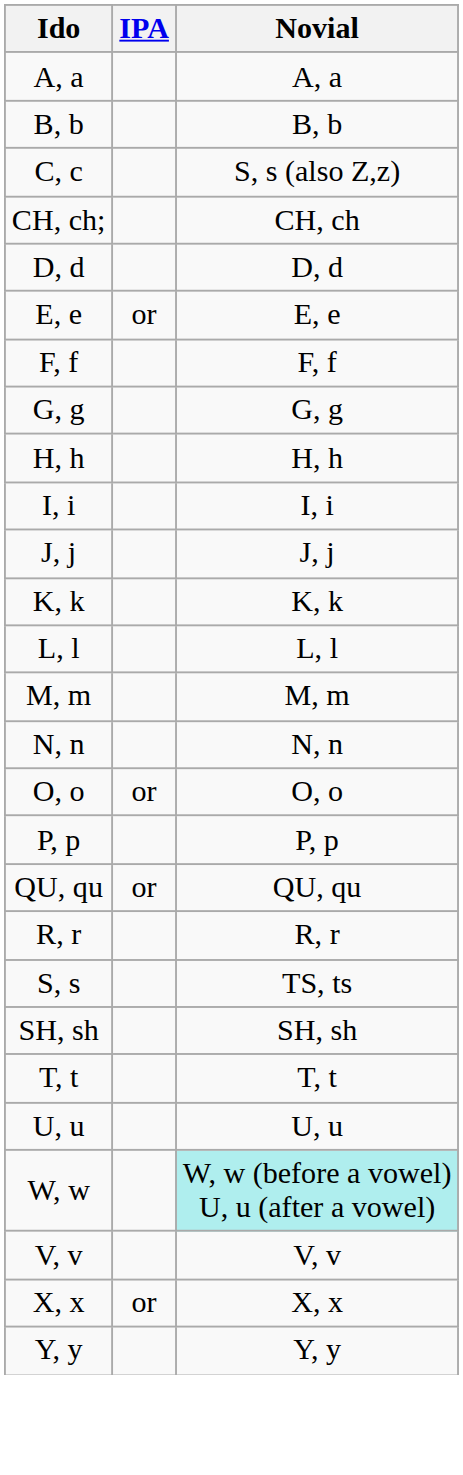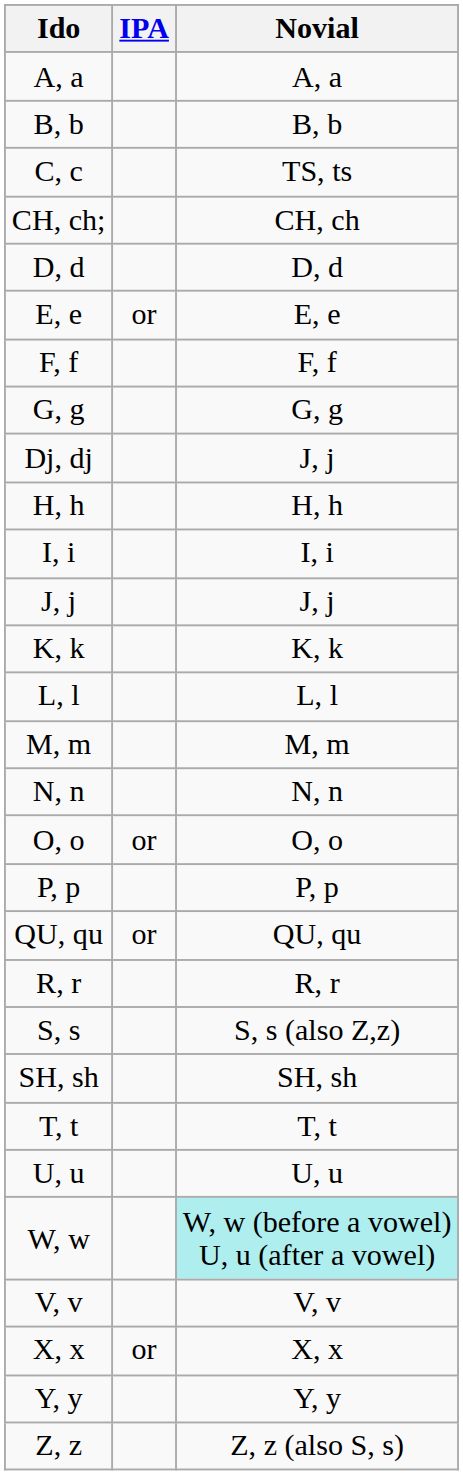 <table class="wikitable">
 <tr>
 <th>Ido</th>
 <th><a href='#'>IPA</a></th>
 <th>Novial</th>
 </tr>
 <tr align=center>
 <td>A, a</td>
 <td></td>
 <td>A, a</td>
 </tr>
 <tr align=center>
 <td>B, b</td>
 <td></td>
 <td>B, b</td>
 </tr>
 <tr align=center>
 <td>C, c</td>
 <td></td>
-<td>S, s (also Z,z)</td>
+<td>TS, ts</td>
 </tr>
 <tr align=center>
 <td>CH, ch;</td>
 <td></td>
 <td>CH, ch</td>
 </tr>
 <tr align=center>
 <td>D, d</td>
 <td></td>
 <td>D, d</td>
 </tr>
 <tr align=center>
 <td>E, e</td>
 <td> or </td>
 <td>E, e</td>
 </tr>
 <tr align=center>
 <td>F, f</td>
 <td></td>
 <td>F, f</td>
 </tr>
 <tr align=center>
 <td>G, g</td>
 <td></td>
 <td>G, g</td>
+</tr>
+<tr align=center>
+<td>Dj, dj</td>
+<td></td>
+<td>J, j</td>
 </tr>
 <tr align=center>
 <td>H, h</td>
 <td></td>
 <td>H, h</td>
 </tr>
 <tr align=center>
 <td>I, i</td>
 <td></td>
 <td>I, i</td>
 </tr>
 <tr align=center>
 <td>J, j</td>
 <td></td>
 <td>J, j</td>
 </tr>
 <tr align=center>
 <td>K, k</td>
 <td></td>
 <td>K, k</td>
 </tr>
 <tr align=center>
 <td>L, l</td>
 <td></td>
 <td>L, l</td>
 </tr>
 <tr align=center>
 <td>M, m</td>
 <td></td>
 <td>M, m</td>
 </tr>
 <tr align=center>
 <td>N, n</td>
 <td></td>
 <td>N, n</td>
 </tr>
 <tr align=center>
 <td>O, o</td>
 <td> or </td>
 <td>O, o</td>
 </tr>
 <tr align=center>
 <td>P, p</td>
 <td></td>
 <td>P, p</td>
 </tr>
 <tr align=center>
 <td>QU, qu</td>
 <td> or </td>
 <td>QU, qu</td>
 </tr>
 <tr align=center>
 <td>R, r</td>
 <td></td>
 <td>R, r</td>
 </tr>
 <tr align=center>
 <td>S, s</td>
 <td></td>
-<td>TS, ts</td>
+<td>S, s (also Z,z)</td>
 </tr>
 <tr align=center>
 <td>SH, sh</td>
 <td></td>
 <td>SH, sh</td>
 </tr>
 <tr align=center>
 <td>T, t</td>
 <td></td>
 <td>T, t</td>
 </tr>
 <tr align=center>
 <td>U, u</td>
 <td></td>
 <td>U, u</td>
 </tr>
 <tr align=center>
 <td>W, w</td>
 <td></td>
 <td style="background: paleturquoise;">W, w (before a vowel)<br>U, u (after a vowel)</td>
 </tr>
 <tr align=center>
 <td>V, v</td>
 <td></td>
 <td>V, v</td>
 </tr>
 <tr align=center>
 <td>X, x</td>
 <td> or </td>
 <td>X, x</td>
 </tr>
 <tr align=center>
 <td>Y, y</td>
 <td></td>
 <td>Y, y</td>
 </tr>
+<tr align=center>
+<td>Z, z</td>
+<td></td>
+<td>Z, z (also S, s)</td>
+</tr>
 </table>
